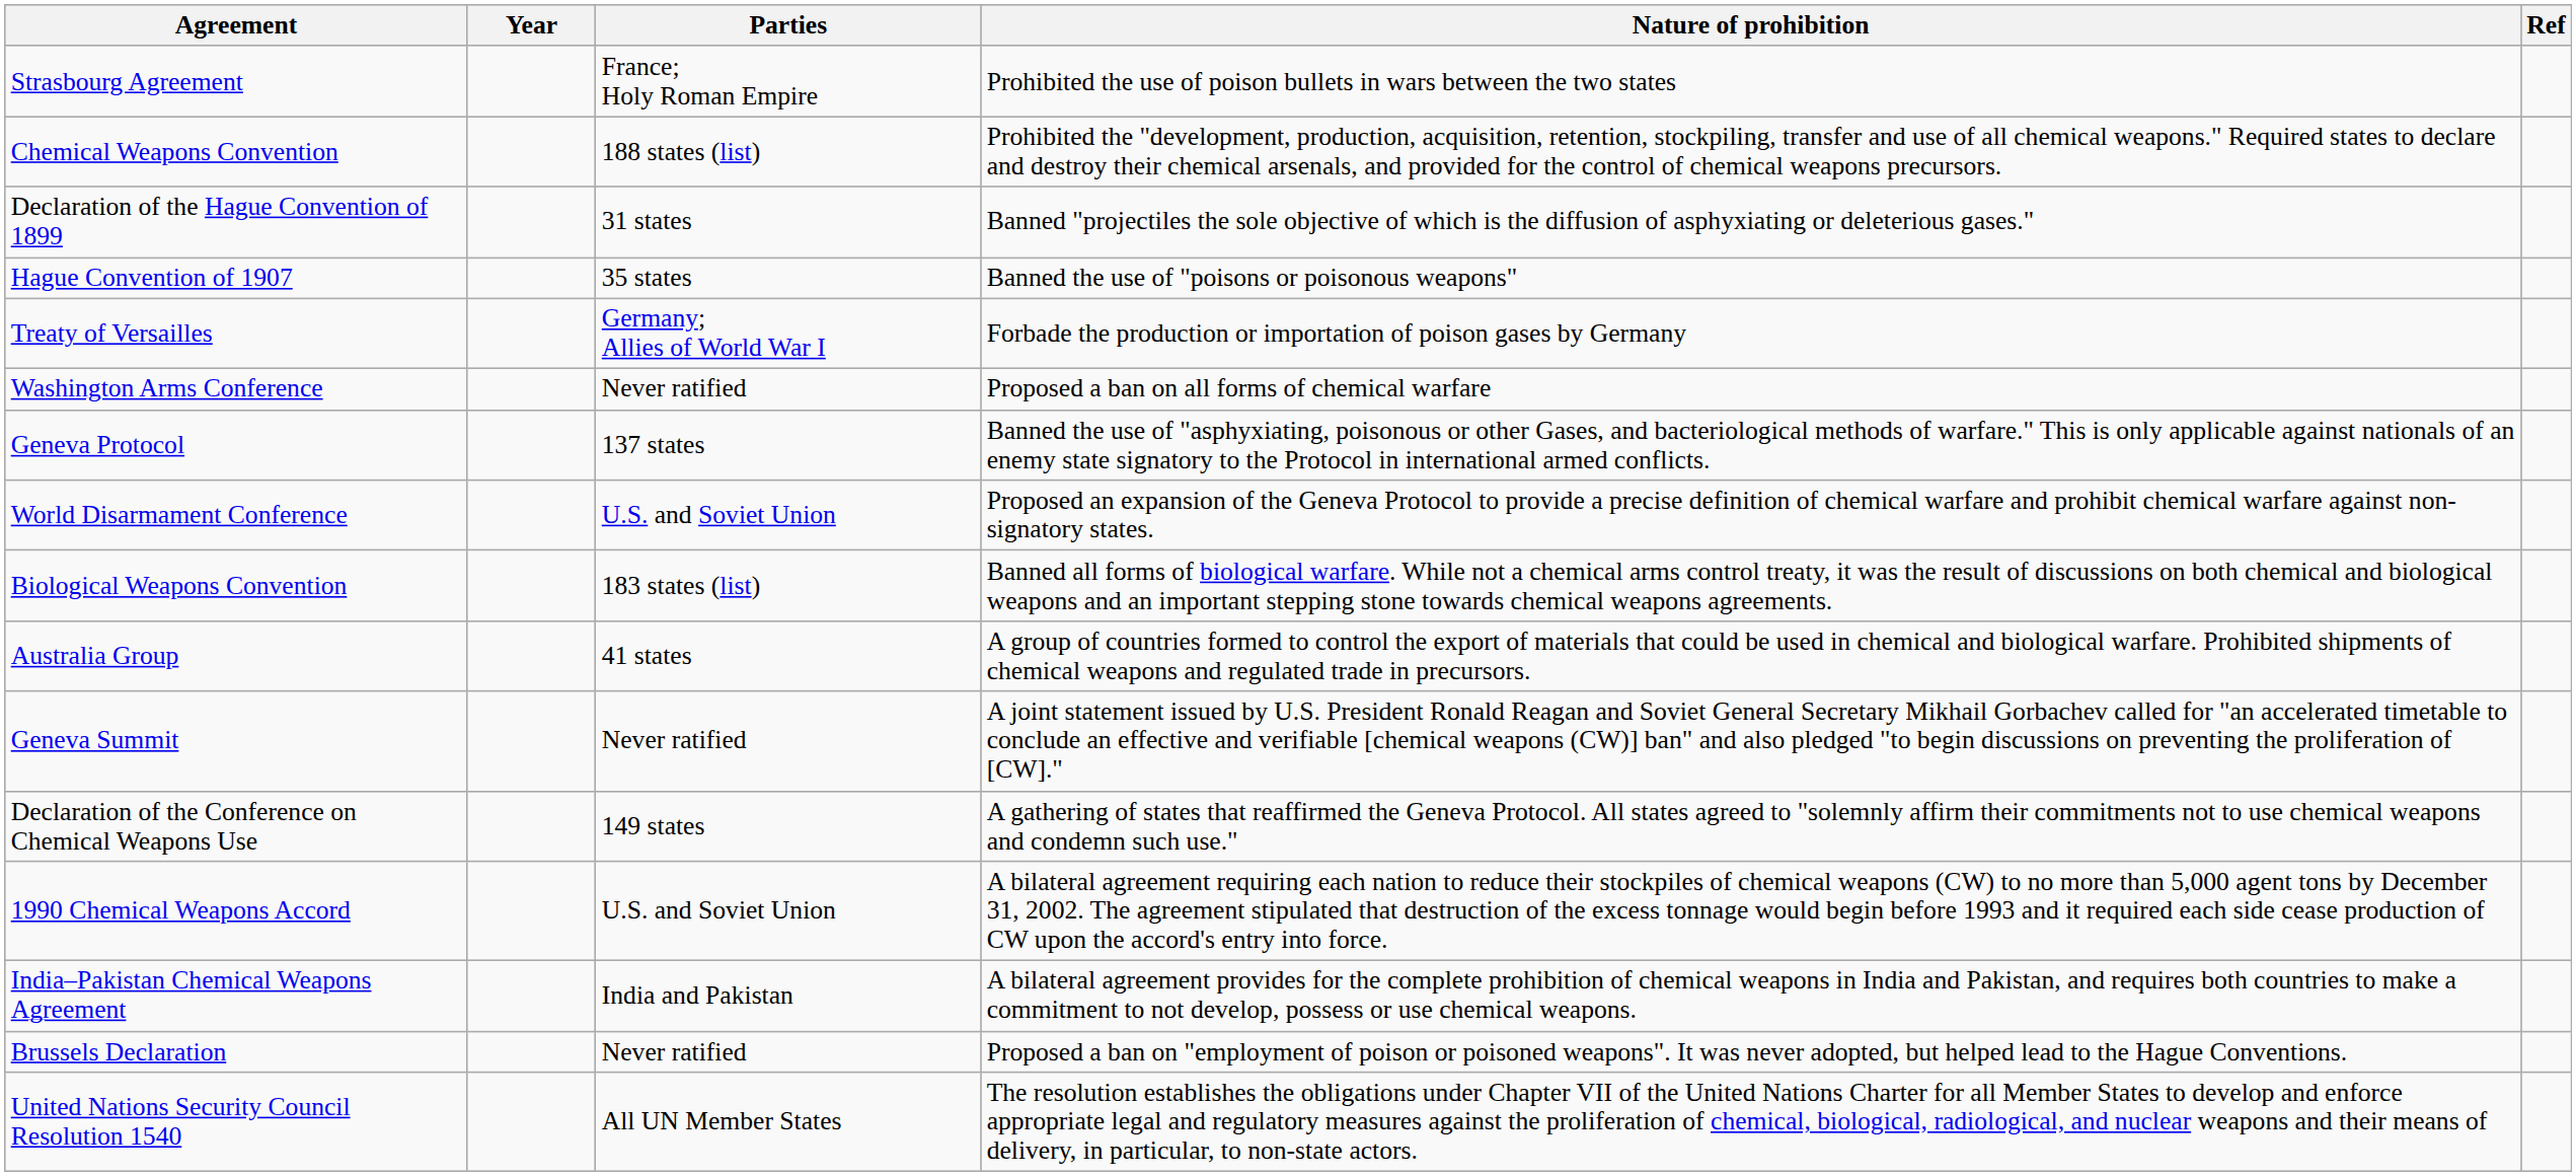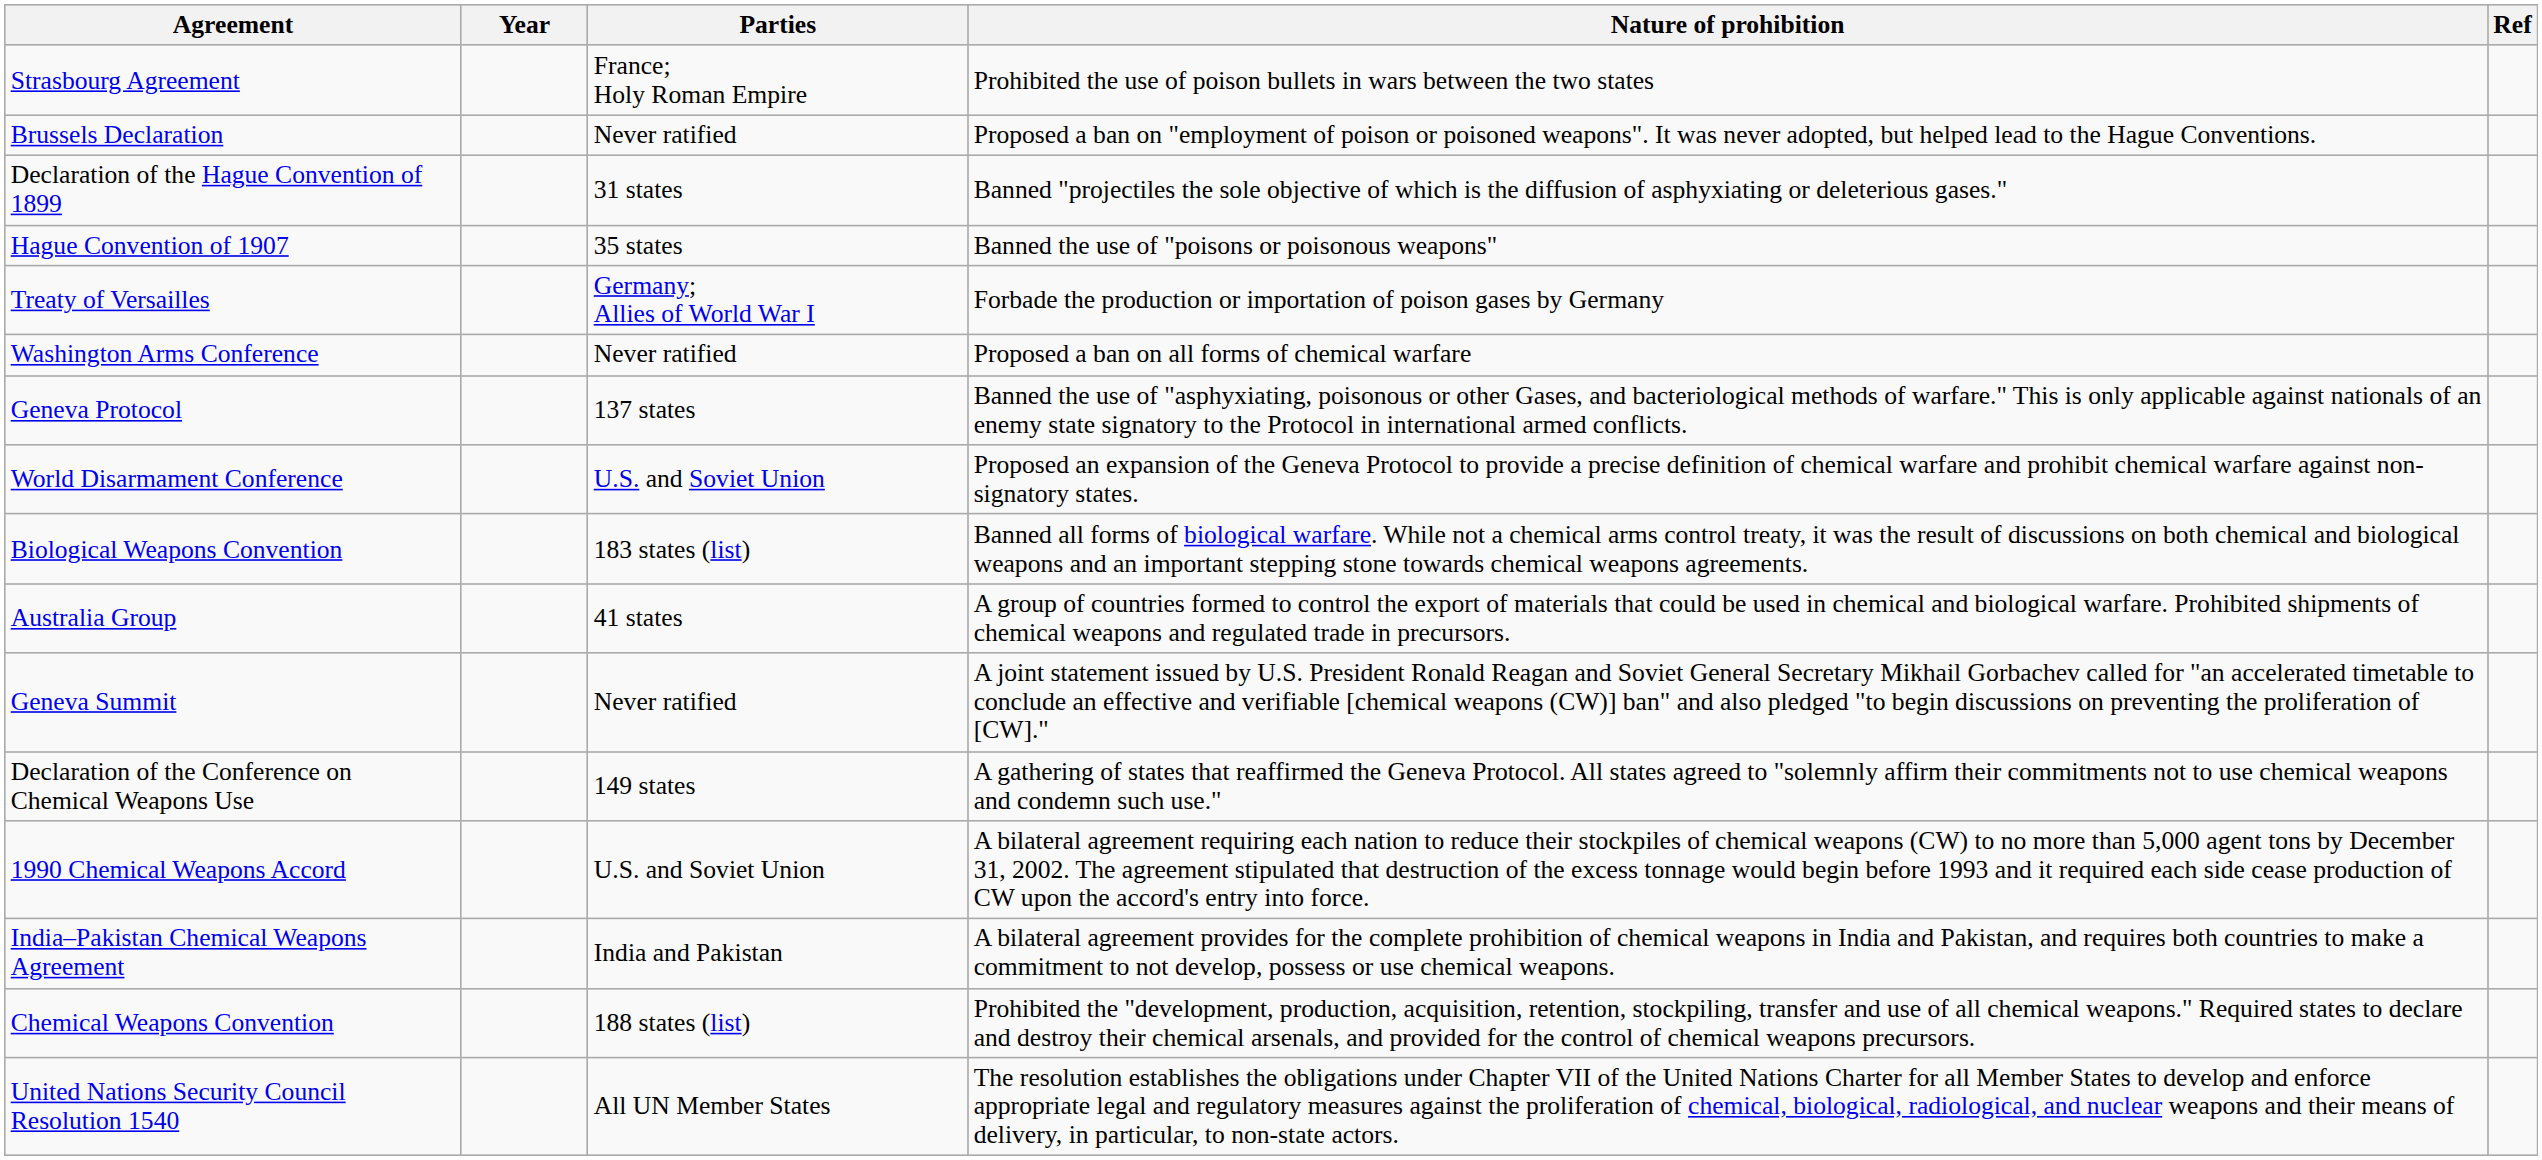 <table class= "wikitable sortable" | style = "width:100%">
 <tr>
 <th !width=15%>Agreement</th>
 <th width=5%>Year</th>
 <th width=15% class = unsortable>Parties</th>
 <th width=60% class = unsortable>Nature of prohibition</th>
 <th class = unsortable>Ref</th>
 </tr>
 <tr>
 <td><a href='#'>Strasbourg Agreement</a></td>
 <td></td>
 <td>France;<br>Holy Roman Empire</td>
 <td>Prohibited the use of poison bullets in wars between the two states</td>
 <td align=center></td>
 </tr>
 <tr>
-<td><a href='#'>Chemical Weapons Convention</a></td>
+<td><a href='#'>Brussels Declaration</a></td>
 <td></td>
-<td>188 states (<a href='#'>list</a>)</td>
-<td>Prohibited the "development, production, acquisition, retention, stockpiling, transfer and use of all chemical weapons."  Required states to declare and destroy their chemical arsenals, and provided for the control of chemical weapons precursors.</td>
+<td>Never ratified</td>
+<td>Proposed a ban on "employment of poison or poisoned weapons".  It was never adopted, but helped lead to the Hague Conventions.</td>
 <td align=center></td>
 </tr>
 <tr>
 <td>Declaration of the <a href='#'>Hague Convention of 1899</a></td>
 <td></td>
 <td>31 states</td>
 <td>Banned "projectiles  the sole objective of which is the diffusion of asphyxiating or deleterious gases."</td>
 <td align=center></td>
 </tr>
 <tr>
 <td><a href='#'>Hague Convention of 1907</a></td>
 <td></td>
 <td>35 states</td>
 <td>Banned the use of "poisons or poisonous weapons"</td>
 <td align=center></td>
 </tr>
 <tr>
 <td><a href='#'>Treaty of Versailles</a></td>
 <td></td>
 <td><a href='#'>Germany</a>;<br><a href='#'>Allies of World War I</a></td>
 <td>Forbade the production or importation of poison gases by Germany</td>
 <td align=center></td>
 </tr>
 <tr>
 <td><a href='#'>Washington Arms Conference</a></td>
 <td></td>
 <td>Never ratified</td>
 <td>Proposed a ban on all forms of chemical warfare</td>
 <td align=center></td>
 </tr>
 <tr>
 <td><a href='#'>Geneva Protocol</a></td>
 <td></td>
 <td>137 states</td>
 <td>Banned the use of "asphyxiating, poisonous or other Gases, and bacteriological methods of warfare." This is only applicable against nationals of an enemy state signatory to the Protocol in international armed conflicts.</td>
 <td align=center></td>
 </tr>
 <tr>
 <td><a href='#'>World Disarmament Conference</a></td>
 <td></td>
 <td><a href='#'>U.S.</a> and <a href='#'>Soviet Union</a></td>
 <td>Proposed an expansion of the Geneva Protocol to provide a precise definition of chemical warfare and prohibit chemical warfare against non-signatory states.</td>
 <td align=center></td>
 </tr>
 <tr>
 <td><a href='#'>Biological Weapons Convention</a></td>
 <td></td>
 <td>183 states (<a href='#'>list</a>)</td>
 <td>Banned all forms of <a href='#'>biological warfare</a>. While not a chemical arms control treaty, it was the result of discussions on both chemical and biological weapons and an important stepping stone towards chemical weapons agreements.</td>
 <td align=center></td>
 </tr>
 <tr>
 <td><a href='#'>Australia Group</a></td>
 <td></td>
 <td>41 states</td>
 <td>A group of countries formed to control the export of materials that could be used in chemical and biological warfare.  Prohibited shipments of chemical weapons and regulated trade in precursors.</td>
 <td align=center></td>
 </tr>
 <tr>
 <td><a href='#'>Geneva Summit</a></td>
 <td></td>
 <td>Never ratified</td>
 <td>A joint statement issued by U.S. President Ronald Reagan and Soviet General Secretary Mikhail Gorbachev called for "an accelerated timetable to conclude an effective and verifiable [chemical weapons (CW)] ban" and also pledged "to begin discussions on preventing the proliferation of [CW]."</td>
 <td align=center></td>
 </tr>
 <tr>
 <td>Declaration of the Conference on Chemical Weapons Use</td>
 <td></td>
 <td>149 states</td>
 <td>A gathering of states that reaffirmed the Geneva Protocol.  All states agreed to "solemnly affirm their commitments not to use chemical weapons and condemn such use."</td>
 <td align=center></td>
 </tr>
 <tr>
 <td><a href='#'>1990 Chemical Weapons Accord</a></td>
 <td></td>
 <td>U.S. and Soviet Union</td>
 <td>A bilateral agreement requiring each nation to reduce their stockpiles of chemical weapons (CW) to no more than 5,000 agent tons by December 31, 2002. The agreement stipulated that destruction of the excess tonnage would begin before 1993 and it required each side cease production of CW upon the accord's entry into force.</td>
 <td align=center></td>
 </tr>
 <tr>
 <td><a href='#'>India–Pakistan Chemical Weapons Agreement</a></td>
 <td></td>
 <td>India and Pakistan</td>
 <td>A bilateral agreement provides for the complete prohibition of chemical weapons in India and Pakistan, and requires both countries to make a commitment to not develop, possess or use chemical weapons.</td>
 <td align=center></td>
 </tr>
 <tr>
-<td><a href='#'>Brussels Declaration</a></td>
+<td><a href='#'>Chemical Weapons Convention</a></td>
 <td></td>
-<td>Never ratified</td>
-<td>Proposed a ban on "employment of poison or poisoned weapons".  It was never adopted, but helped lead to the Hague Conventions.</td>
+<td>188 states (<a href='#'>list</a>)</td>
+<td>Prohibited the "development, production, acquisition, retention, stockpiling, transfer and use of all chemical weapons."  Required states to declare and destroy their chemical arsenals, and provided for the control of chemical weapons precursors.</td>
 <td align=center></td>
 </tr>
 <tr>
 <td><a href='#'>United Nations Security Council Resolution 1540</a></td>
 <td></td>
 <td>All UN Member States</td>
 <td>The resolution establishes the obligations under Chapter VII of the United Nations Charter for all Member States to develop and enforce appropriate legal and regulatory measures against the proliferation of <a href='#'>chemical, biological, radiological, and nuclear</a> weapons and their means of delivery, in particular, to non-state actors.</td>
 <td></td>
 </tr>
 </table>
